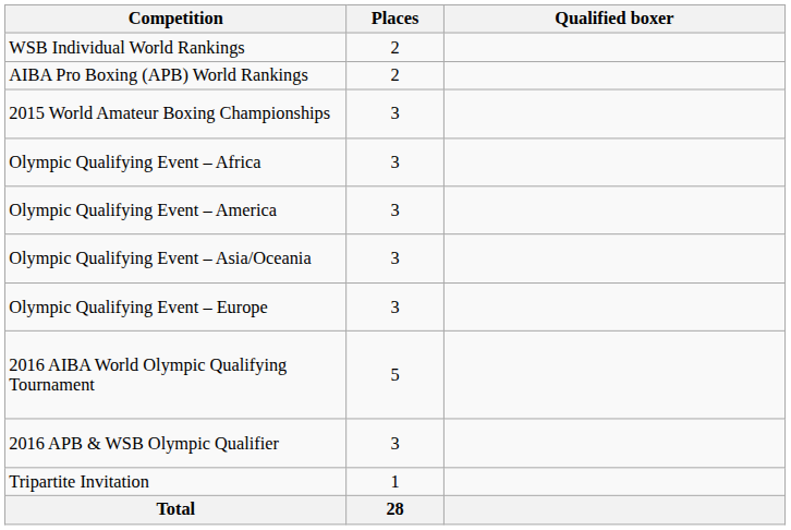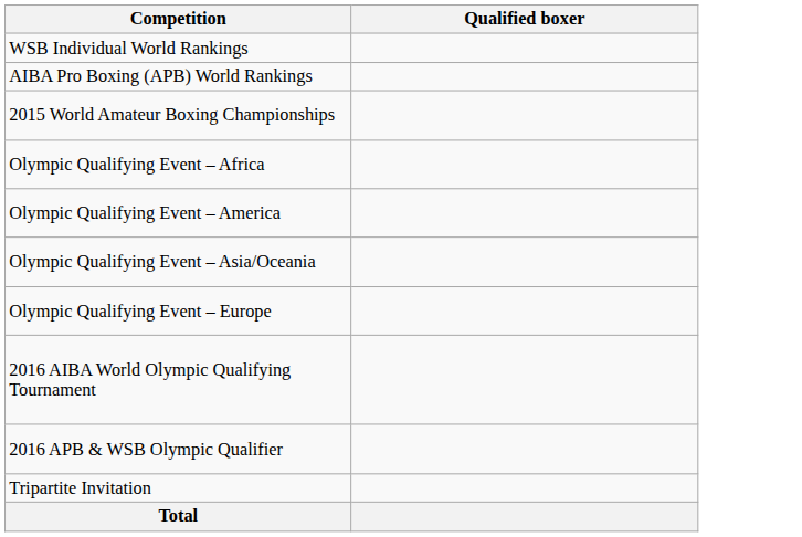 <table class=wikitable>
 <tr>
 <th width=300>Competition</th>
-<th width=80>Places</th>
 <th width=300>Qualified boxer</th>
 </tr>
 <tr>
 <td>WSB Individual World Rankings</td>
-<td align="center">2</td>
 <td><br></td>
 </tr>
 <tr>
 <td>AIBA Pro Boxing (APB) World Rankings</td>
-<td align="center">2</td>
 <td><br></td>
 </tr>
 <tr>
 <td>2015 World Amateur Boxing Championships</td>
-<td align="center">3</td>
 <td><br><br></td>
 </tr>
 <tr>
 <td>Olympic Qualifying Event – Africa</td>
-<td align="center">3</td>
 <td><br><br></td>
 </tr>
 <tr>
 <td>Olympic Qualifying Event – America</td>
-<td align="center">3</td>
 <td><br><br></td>
 </tr>
 <tr>
 <td>Olympic Qualifying Event – Asia/Oceania</td>
-<td align="center">3</td>
 <td><br><br></td>
 </tr>
 <tr>
 <td>Olympic Qualifying Event – Europe</td>
-<td align="center">3</td>
 <td><br><br></td>
 </tr>
 <tr>
 <td>2016 AIBA World Olympic Qualifying Tournament</td>
-<td align="center">5</td>
 <td><br><br><br><br></td>
 </tr>
 <tr>
 <td>2016 APB & WSB Olympic Qualifier</td>
-<td align="center">3</td>
 <td><br><br></td>
 </tr>
 <tr>
 <td>Tripartite Invitation</td>
-<td align="center">1</td>
 <td></td>
 </tr>
 <tr>
 <th>Total</th>
-<th>28</th>
 <th></th>
 </tr>
 </table>
